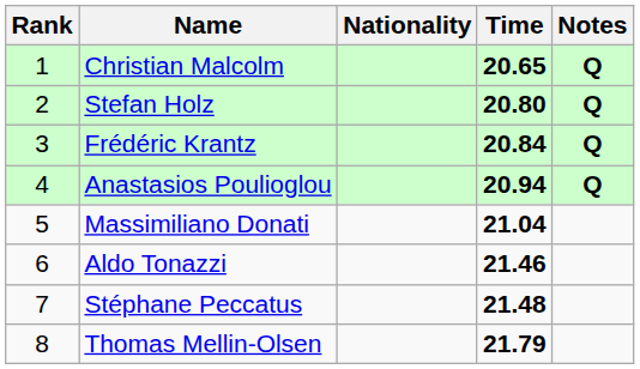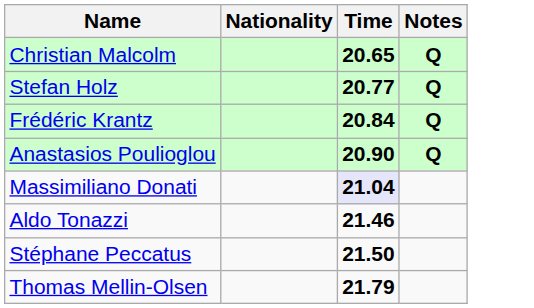 <table class="wikitable sortable" style="text-align:center">
 <tr>
-<th>Rank</th>
 <th>Name</th>
 <th>Nationality</th>
 <th>Time</th>
 <th>Notes</th>
 </tr>
 <tr bgcolor=ccffcc>
-<td>1</td>
 <td align=left><a href='#'>Christian Malcolm</a></td>
 <td align=left></td>
 <td><strong>20.65</strong></td>
 <td><strong>Q</strong></td>
 </tr>
 <tr bgcolor=ccffcc>
-<td>2</td>
 <td align=left><a href='#'>Stefan Holz</a></td>
 <td align=left></td>
-<td><strong>20.80</strong></td>
+<td><strong>20.77</strong></td>
 <td><strong>Q</strong></td>
 </tr>
 <tr bgcolor=ccffcc>
-<td>3</td>
 <td align=left><a href='#'>Frédéric Krantz</a></td>
 <td align=left></td>
 <td><strong>20.84</strong></td>
 <td><strong>Q</strong></td>
 </tr>
 <tr bgcolor=ccffcc>
-<td>4</td>
 <td align=left><a href='#'>Anastasios Poulioglou</a></td>
 <td align=left></td>
-<td><strong>20.94</strong></td>
+<td><strong>20.90</strong></td>
 <td><strong>Q</strong></td>
 </tr>
 <tr>
-<td>5</td>
 <td align=left><a href='#'>Massimiliano Donati</a></td>
 <td align=left></td>
-<td><strong>21.04</strong></td>
+<td style="background: lavender;"><strong>21.04</strong></td>
 <td></td>
 </tr>
 <tr>
-<td>6</td>
 <td align=left><a href='#'>Aldo Tonazzi</a></td>
 <td align=left></td>
 <td><strong>21.46</strong></td>
 <td></td>
 </tr>
 <tr>
-<td>7</td>
 <td align=left><a href='#'>Stéphane Peccatus</a></td>
 <td align=left></td>
-<td><strong>21.48</strong></td>
+<td><strong>21.50</strong></td>
 <td></td>
 </tr>
 <tr>
-<td>8</td>
 <td align=left><a href='#'>Thomas Mellin-Olsen</a></td>
 <td align=left></td>
 <td><strong>21.79</strong></td>
 <td></td>
 </tr>
 </table>
